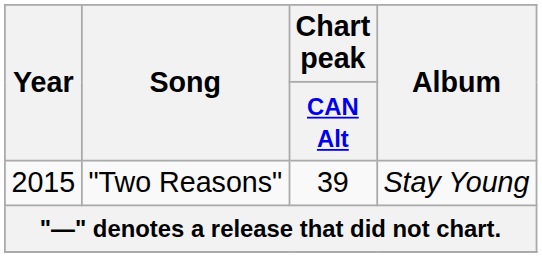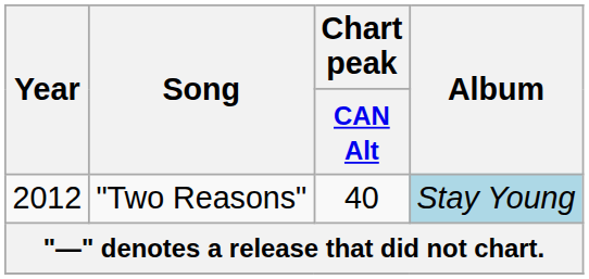 <table class="wikitable">
 <tr>
 <th rowspan="2">Year</th>
 <th rowspan="2">Song</th>
 <th colspan="1">Chart peak</th>
 <th rowspan="2">Album</th>
 </tr>
 <tr>
 <th width="40"><small><a href='#'>CAN<br>Alt</a></small></th>
 </tr>
 <tr>
-<td>2015</td>
+<td>2012</td>
 <td>"Two Reasons"</td>
-<td align="center">39</td>
-<td><em>Stay Young</em></td>
+<td align="center">40</td>
+<td style="background: lightblue;"><em>Stay Young</em></td>
 </tr>
 <tr>
 <th colspan="10"><small>"—" denotes a release that did not chart.</small></th>
 </tr>
 <tr>
 </tr>
 </table>
